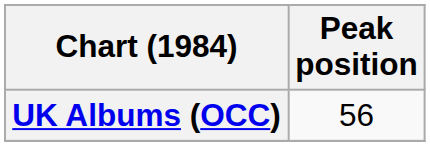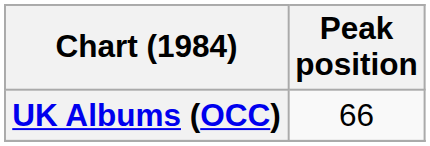 <table class="wikitable plainrowheaders">
 <tr>
 <th scope="col">Chart (1984)</th>
 <th scope="col">Peak<br>position</th>
 </tr>
 <tr>
 <th scope="row"><a href='#'>UK Albums</a> (<a href='#'>OCC</a>)</th>
-<td align="center">56</td>
+<td align="center">66</td>
 </tr>
 <tr>
 </tr>
 </table>
